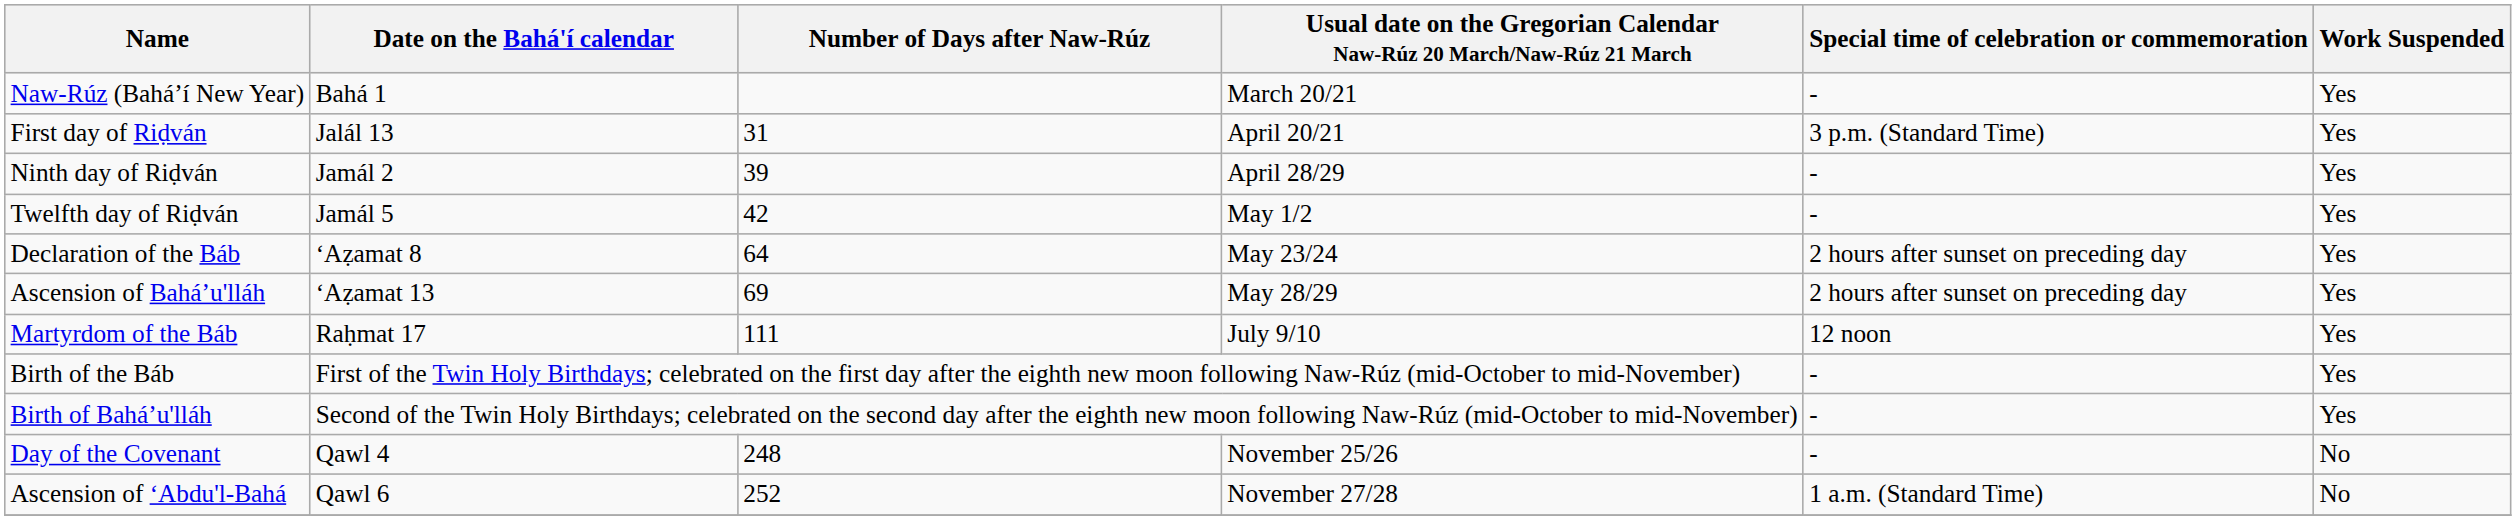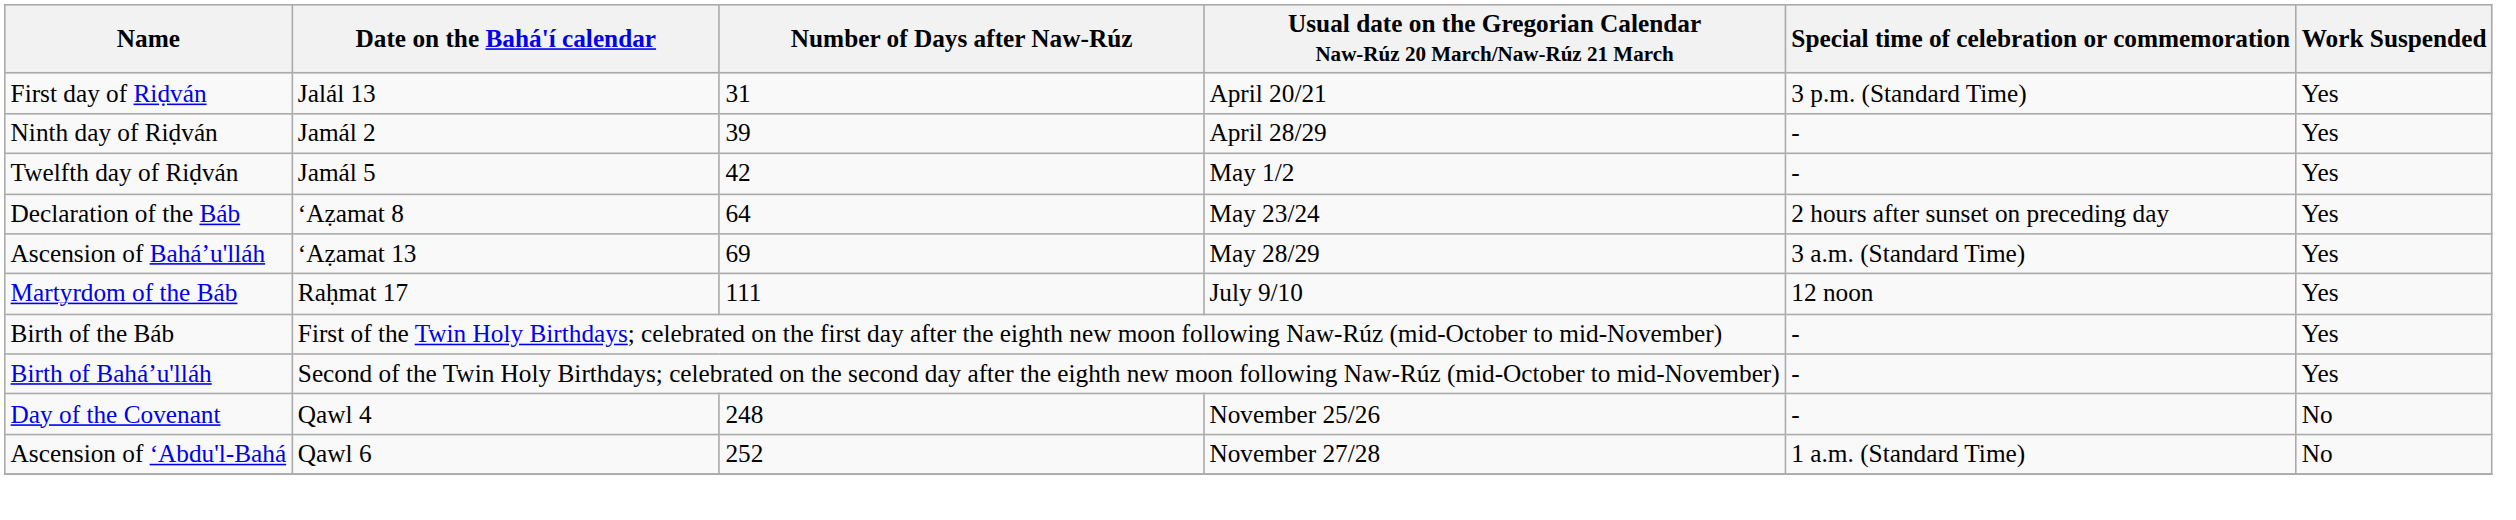 <table class="wikitable">
 <tr style="background:#EFEFEF;">
 <th>Name</th>
 <th>Date on the <a href='#'>Bahá'í calendar</a></th>
 <th>Number of Days after Naw-Rúz</th>
 <th>Usual date on the Gregorian Calendar<br><small>Naw-Rúz 20 March/Naw-Rúz 21 March</small></th>
 <th>Special time of celebration or commemoration</th>
 <th>Work Suspended</th>
-</tr>
-<tr>
-<td style="white-space: nowrap;"><a href='#'>Naw-Rúz</a> (Baháʼí New Year)</td>
-<td>Bahá 1</td>
-<td></td>
-<td>March 20/21</td>
-<td>-</td>
-<td>Yes</td>
 </tr>
 <tr>
 <td>First day of <a href='#'>Riḍván</a></td>
 <td>Jalál 13</td>
 <td>31</td>
 <td>April 20/21</td>
 <td>3 p.m. (Standard Time)</td>
 <td>Yes</td>
 </tr>
 <tr>
 <td>Ninth day of Riḍván</td>
 <td>Jamál 2</td>
 <td>39</td>
 <td>April 28/29</td>
 <td>-</td>
 <td>Yes</td>
 </tr>
 <tr>
 <td>Twelfth day of Riḍván</td>
 <td>Jamál 5</td>
 <td>42</td>
 <td>May 1/2</td>
 <td>-</td>
 <td>Yes</td>
 </tr>
 <tr>
 <td>Declaration of the <a href='#'>Báb</a></td>
 <td>ʻAẓamat 8</td>
 <td>64</td>
 <td>May 23/24</td>
 <td>2 hours after sunset on preceding day</td>
 <td>Yes</td>
 </tr>
 <tr>
 <td style="white-space: nowrap;">Ascension of <a href='#'>Baháʼu'lláh</a></td>
 <td>ʻAẓamat 13</td>
 <td>69</td>
 <td>May 28/29</td>
-<td>2 hours after sunset on preceding day</td>
+<td>3 a.m.  (Standard Time)</td>
 <td>Yes</td>
 </tr>
 <tr>
 <td><a href='#'>Martyrdom of the Báb</a></td>
 <td>Raḥmat 17</td>
 <td>111</td>
 <td>July 9/10</td>
 <td>12 noon</td>
 <td>Yes</td>
 </tr>
 <tr>
 <td>Birth of the Báb</td>
 <td colspan=3>First of the <a href='#'>Twin Holy Birthdays</a>; celebrated on the first day after the eighth new moon following Naw-Rúz (mid-October to mid-November)</td>
 <td>-</td>
 <td>Yes</td>
 </tr>
 <tr>
 <td><a href='#'>Birth of Baháʼu'lláh</a></td>
 <td colspan=3>Second of the Twin Holy Birthdays; celebrated on the second day after the eighth new moon following Naw-Rúz (mid-October to mid-November)</td>
 <td>-</td>
 <td>Yes</td>
 </tr>
 <tr>
 <td><a href='#'>Day of the Covenant</a></td>
 <td>Qawl 4</td>
 <td>248</td>
 <td>November 25/26</td>
 <td>-</td>
 <td>No</td>
 </tr>
 <tr>
 <td style="white-space: nowrap;">Ascension of <a href='#'>ʻAbdu'l-Bahá</a></td>
 <td>Qawl 6</td>
 <td>252</td>
 <td>November 27/28</td>
 <td>1 a.m.  (Standard Time)</td>
 <td>No</td>
 </tr>
 <tr>
 </tr>
 </table>
